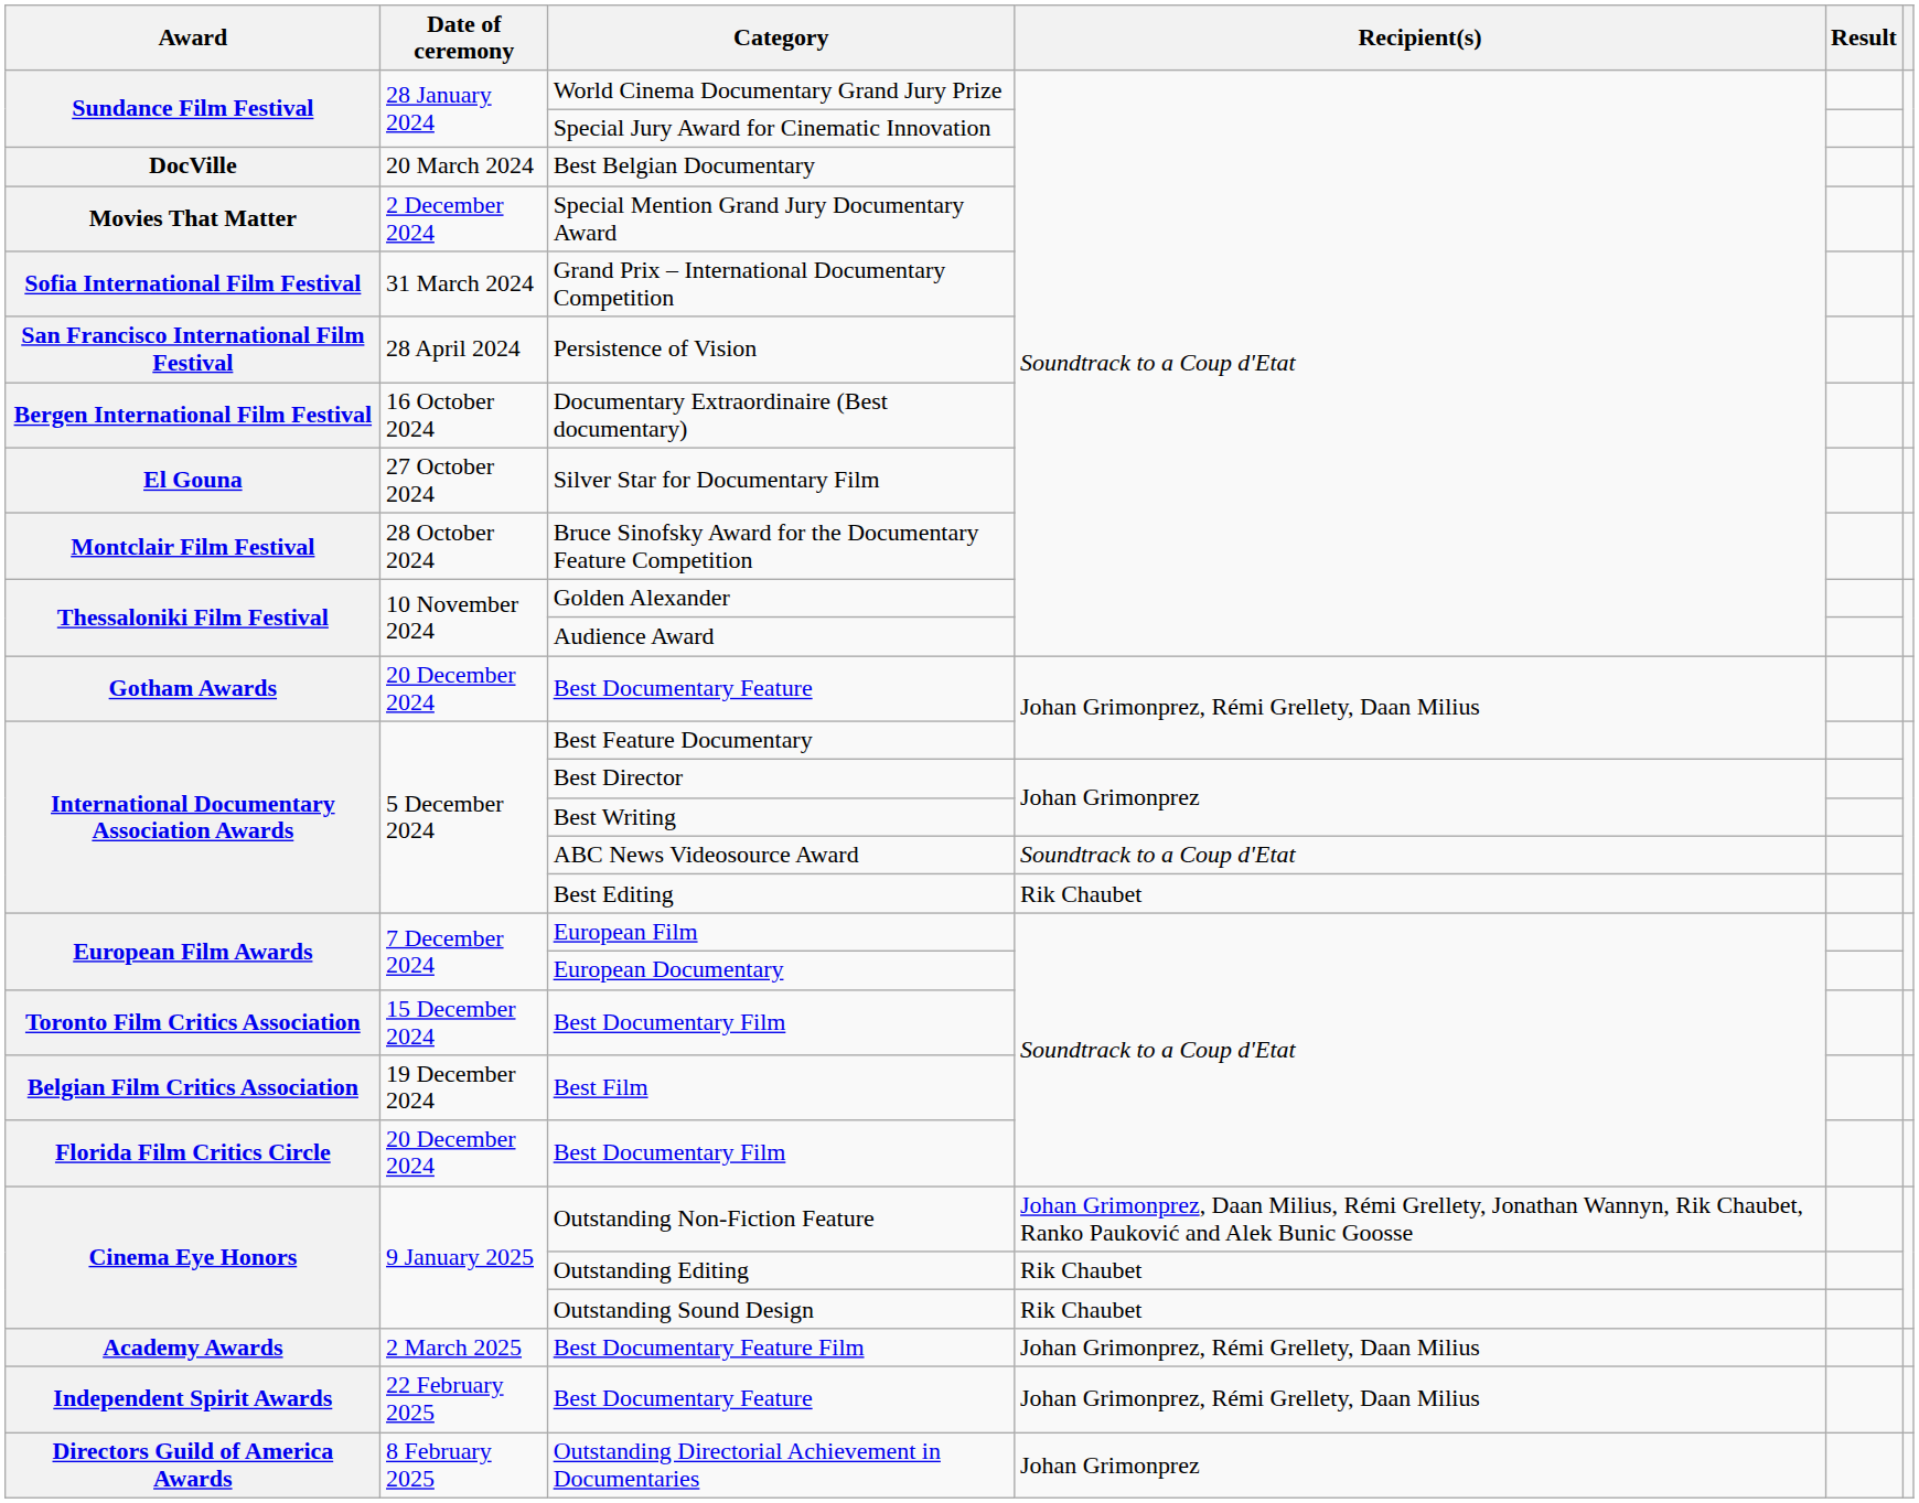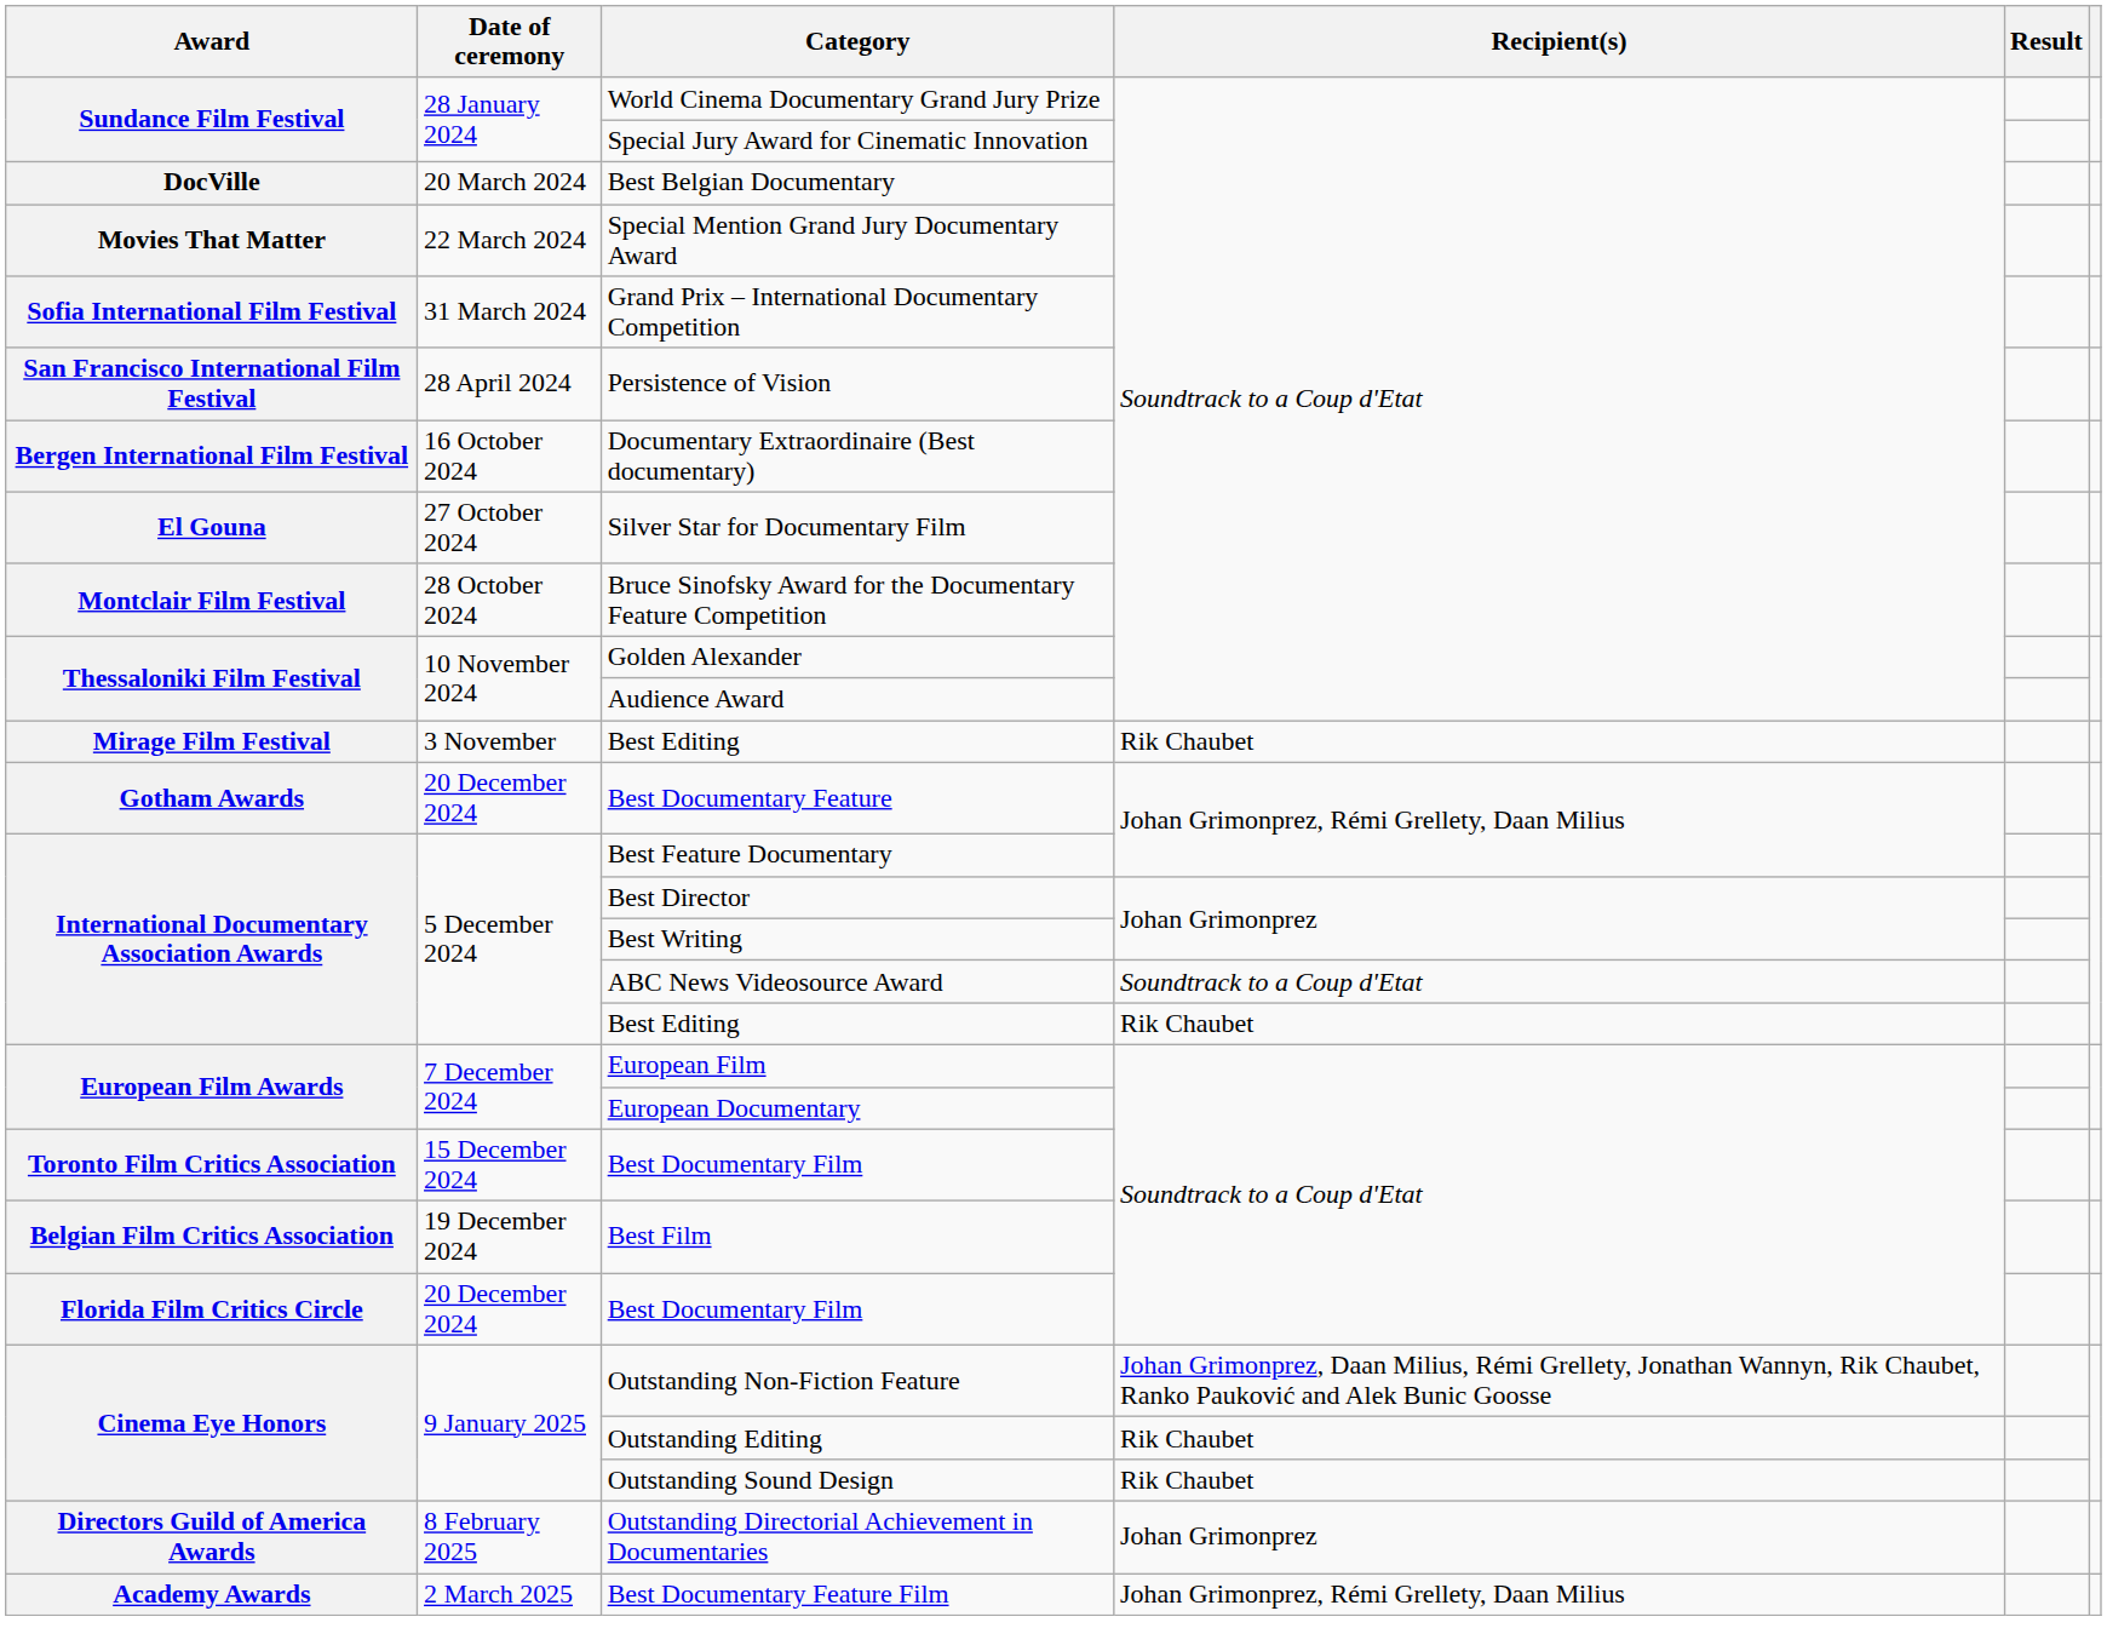 <table class="wikitable sortable plainrowheaders" style="width: 100%;">
 <tr>
 <th scope="col">Award</th>
 <th scope="col">Date of ceremony</th>
 <th scope="col">Category</th>
 <th scope="col">Recipient(s)</th>
 <th scope="col">Result</th>
 <th scope="col" class="unsortable"></th>
 </tr>
 <tr>
 <th scope="row" rowspan="2"><a href='#'>Sundance Film Festival</a></th>
 <td rowspan="2"><a href='#'>28 January 2024</a></td>
 <td>World Cinema Documentary Grand Jury Prize</td>
 <td rowspan="11"><em>Soundtrack to a Coup d'Etat</em></td>
 <td></td>
 <td align="center" rowspan="2"></td>
 </tr>
 <tr>
 <td>Special Jury Award for Cinematic Innovation</td>
 <td></td>
 </tr>
 <tr>
 <th scope="row">DocVille</th>
 <td>20 March 2024</td>
 <td>Best Belgian Documentary</td>
 <td></td>
 <td align="center"></td>
 </tr>
 <tr>
 <th scope="row">Movies That Matter</th>
-<td><a href='#'>2 December 2024</a></td>
+<td>22 March 2024</td>
 <td>Special Mention Grand Jury Documentary Award</td>
 <td></td>
 <td align="center"></td>
 </tr>
 <tr>
 <th scope="row"><a href='#'>Sofia International Film Festival</a></th>
 <td>31 March 2024</td>
 <td>Grand Prix – International Documentary Competition</td>
 <td></td>
 <td align="center"></td>
 </tr>
 <tr>
 <th scope="row"><a href='#'>San Francisco International Film Festival</a></th>
 <td>28 April 2024</td>
 <td>Persistence of Vision</td>
 <td></td>
 <td align="center"></td>
 </tr>
 <tr>
 <th scope="row"><a href='#'>Bergen International Film Festival</a></th>
 <td>16 October 2024</td>
 <td>Documentary Extraordinaire (Best documentary)</td>
 <td></td>
 <td align="center"></td>
 </tr>
 <tr>
 <th scope="row"><a href='#'>El Gouna</a></th>
 <td>27 October 2024</td>
 <td>Silver Star for Documentary Film</td>
 <td></td>
 <td align="center"></td>
 </tr>
 <tr>
 <th scope="row" align="center"><a href='#'>Montclair Film Festival</a></th>
 <td>28 October 2024</td>
 <td>Bruce Sinofsky Award for the Documentary Feature Competition</td>
 <td></td>
 <td align="center"></td>
 </tr>
 <tr>
 <th scope="row" rowspan="2"><a href='#'>Thessaloniki Film Festival</a></th>
 <td rowspan="2">10 November 2024</td>
 <td>Golden Alexander</td>
 <td></td>
 <td rowspan="2" align="center"></td>
 </tr>
 <tr>
 <td>Audience Award</td>
 <td></td>
+</tr>
+<tr>
+<th scope="row"><a href='#'>Mirage Film Festival</a></th>
+<td>3 November</td>
+<td>Best Editing</td>
+<td>Rik Chaubet</td>
+<td></td>
+<td align="center"></td>
 </tr>
 <tr>
 <th scope="row"><a href='#'>Gotham Awards</a></th>
 <td><a href='#'>20 December 2024</a></td>
 <td><a href='#'>Best Documentary Feature</a></td>
 <td rowspan="2">Johan Grimonprez, Rémi Grellety, Daan Milius</td>
 <td></td>
 <td align="center"></td>
 </tr>
 <tr>
 <th rowspan="5" scope="row"><a href='#'>International Documentary Association Awards</a></th>
 <td rowspan="5">5 December 2024</td>
 <td>Best Feature Documentary</td>
 <td></td>
 <td rowspan="5" align="center"></td>
 </tr>
 <tr>
 <td>Best Director</td>
 <td rowspan="2">Johan Grimonprez</td>
 <td></td>
 </tr>
 <tr>
 <td>Best Writing</td>
 <td></td>
 </tr>
 <tr>
 <td>ABC News Videosource Award</td>
 <td><em>Soundtrack to a Coup d'Etat</em></td>
 <td></td>
 </tr>
 <tr>
 <td>Best Editing</td>
 <td>Rik Chaubet</td>
 <td></td>
 </tr>
 <tr>
 <th scope="row" rowspan="2"><a href='#'>European Film Awards</a></th>
 <td rowspan="2"><a href='#'>7 December 2024</a></td>
 <td><a href='#'>European Film</a></td>
 <td rowspan="5"><em>Soundtrack to a Coup d'Etat</em></td>
 <td></td>
 <td style="text-align:center" rowspan="2"></td>
 </tr>
 <tr>
 <td><a href='#'>European Documentary</a></td>
 <td></td>
 </tr>
 <tr>
 <th scope="row" rowspan="1"><a href='#'>Toronto Film Critics Association</a></th>
 <td rowspan="1"><a href='#'>15 December 2024</a></td>
 <td><a href='#'>Best Documentary Film</a></td>
 <td></td>
 <td align="center" rowspan="1"></td>
 </tr>
 <tr>
 <th scope="row"><a href='#'>Belgian Film Critics Association</a></th>
 <td>19 December 2024</td>
 <td><a href='#'>Best Film</a></td>
 <td></td>
 <td align="center"></td>
 </tr>
 <tr>
 <th scope="row"><a href='#'>Florida Film Critics Circle</a></th>
 <td><a href='#'>20 December 2024</a></td>
 <td><a href='#'>Best Documentary Film</a></td>
 <td></td>
 <td align="center"></td>
 </tr>
 <tr>
 <th scope="row" rowspan="3"><a href='#'>Cinema Eye Honors</a></th>
 <td rowspan="3"><a href='#'>9 January 2025</a></td>
 <td>Outstanding Non-Fiction Feature</td>
 <td><a href='#'>Johan Grimonprez</a>, Daan Milius, Rémi Grellety, Jonathan Wannyn, Rik Chaubet, Ranko Pauković and Alek Bunic Goosse</td>
 <td></td>
 <td align="center" rowspan="3"></td>
 </tr>
 <tr>
 <td>Outstanding Editing</td>
 <td>Rik Chaubet</td>
 <td></td>
 </tr>
 <tr>
 <td>Outstanding Sound Design</td>
 <td>Rik Chaubet</td>
 <td></td>
 </tr>
 <tr>
+<th scope="row"><a href='#'>Directors Guild of America Awards</a></th>
+<td><a href='#'>8 February 2025</a></td>
+<td><a href='#'>Outstanding Directorial Achievement in Documentaries</a></td>
+<td>Johan Grimonprez</td>
+<td></td>
+<td align="center"></td>
+</tr>
+<tr>
 <th scope="row"><a href='#'>Academy Awards</a></th>
 <td><a href='#'>2 March 2025</a></td>
 <td><a href='#'>Best Documentary Feature Film</a></td>
 <td>Johan Grimonprez, Rémi Grellety, Daan Milius</td>
 <td></td>
 <td></td>
 </tr>
-<tr>
-<th scope="row"><a href='#'>Independent Spirit Awards</a></th>
-<td><a href='#'>22 February 2025</a></td>
-<td><a href='#'>Best Documentary Feature</a></td>
-<td>Johan Grimonprez, Rémi Grellety, Daan Milius</td>
-<td></td>
-<td align="center"></td>
-</tr>
-<tr>
-<th scope="row"><a href='#'>Directors Guild of America Awards</a></th>
-<td><a href='#'>8 February 2025</a></td>
-<td><a href='#'>Outstanding Directorial Achievement in Documentaries</a></td>
-<td>Johan Grimonprez</td>
-<td></td>
-<td align="center"></td>
-</tr>
 </table>
